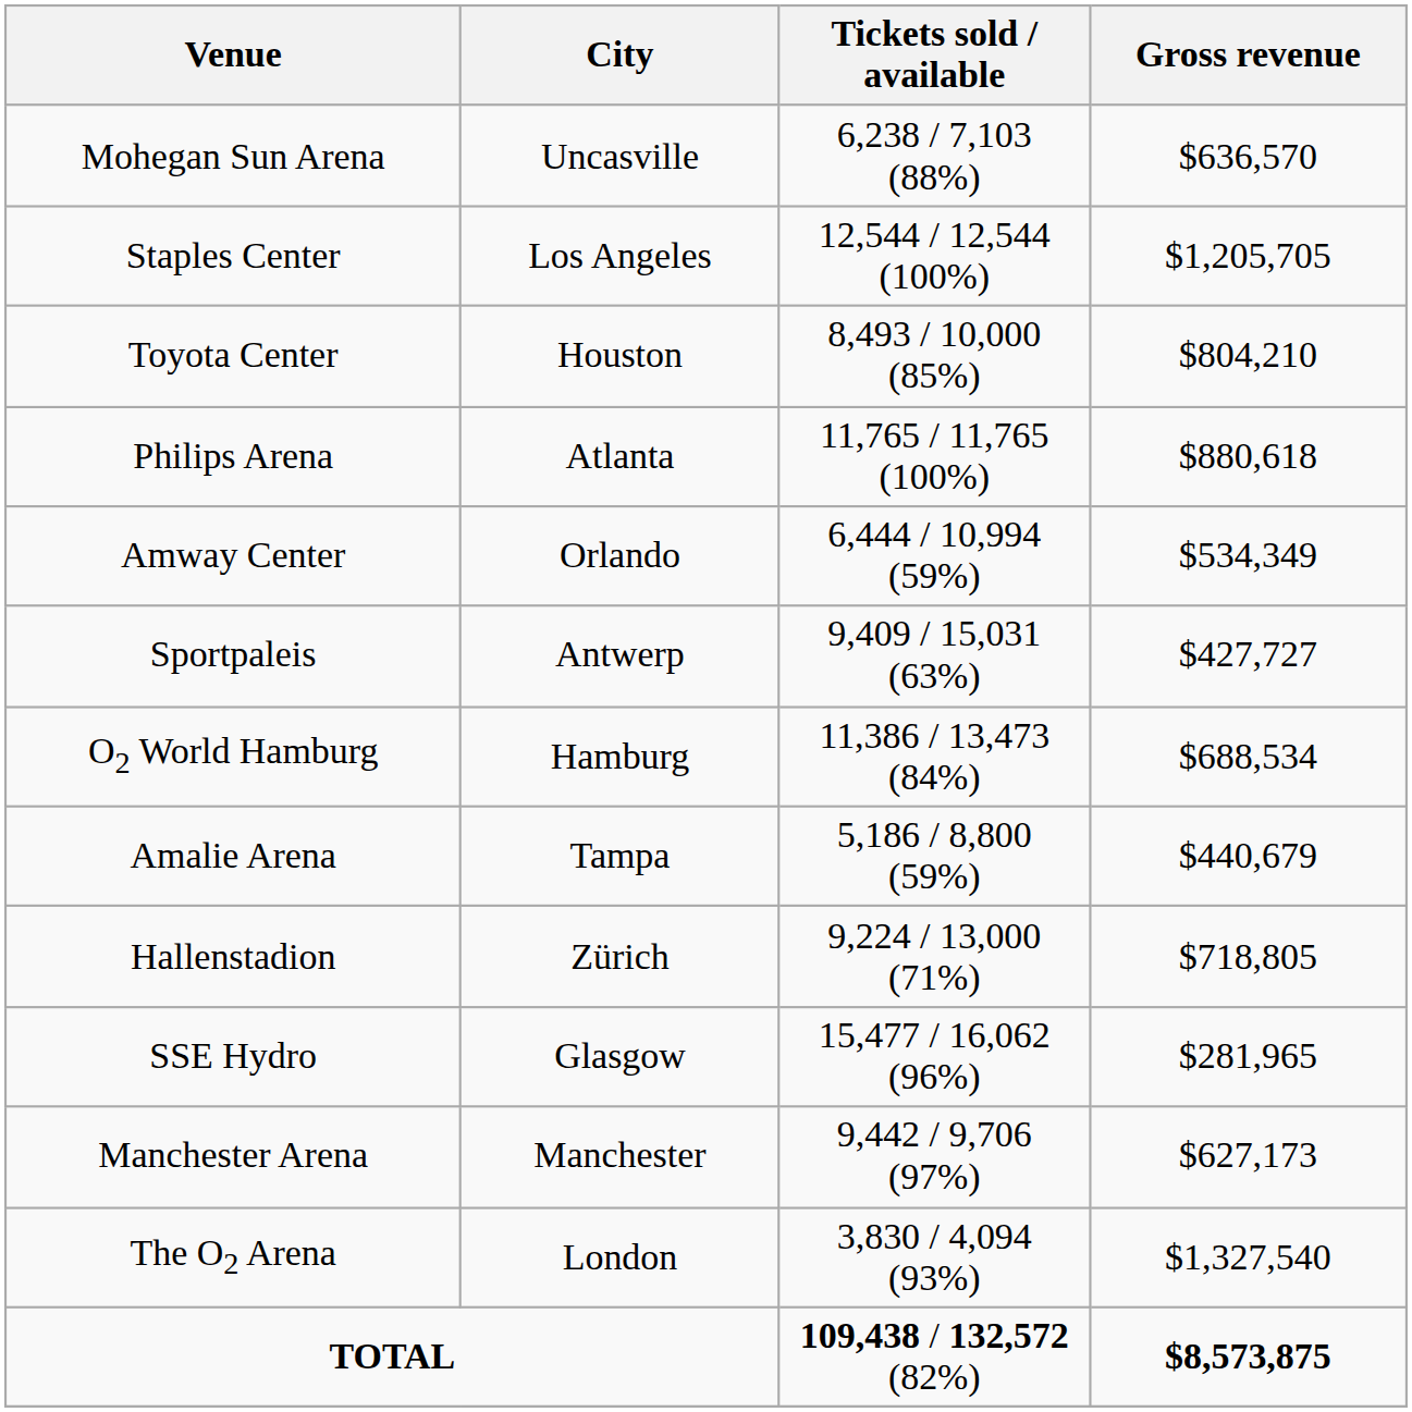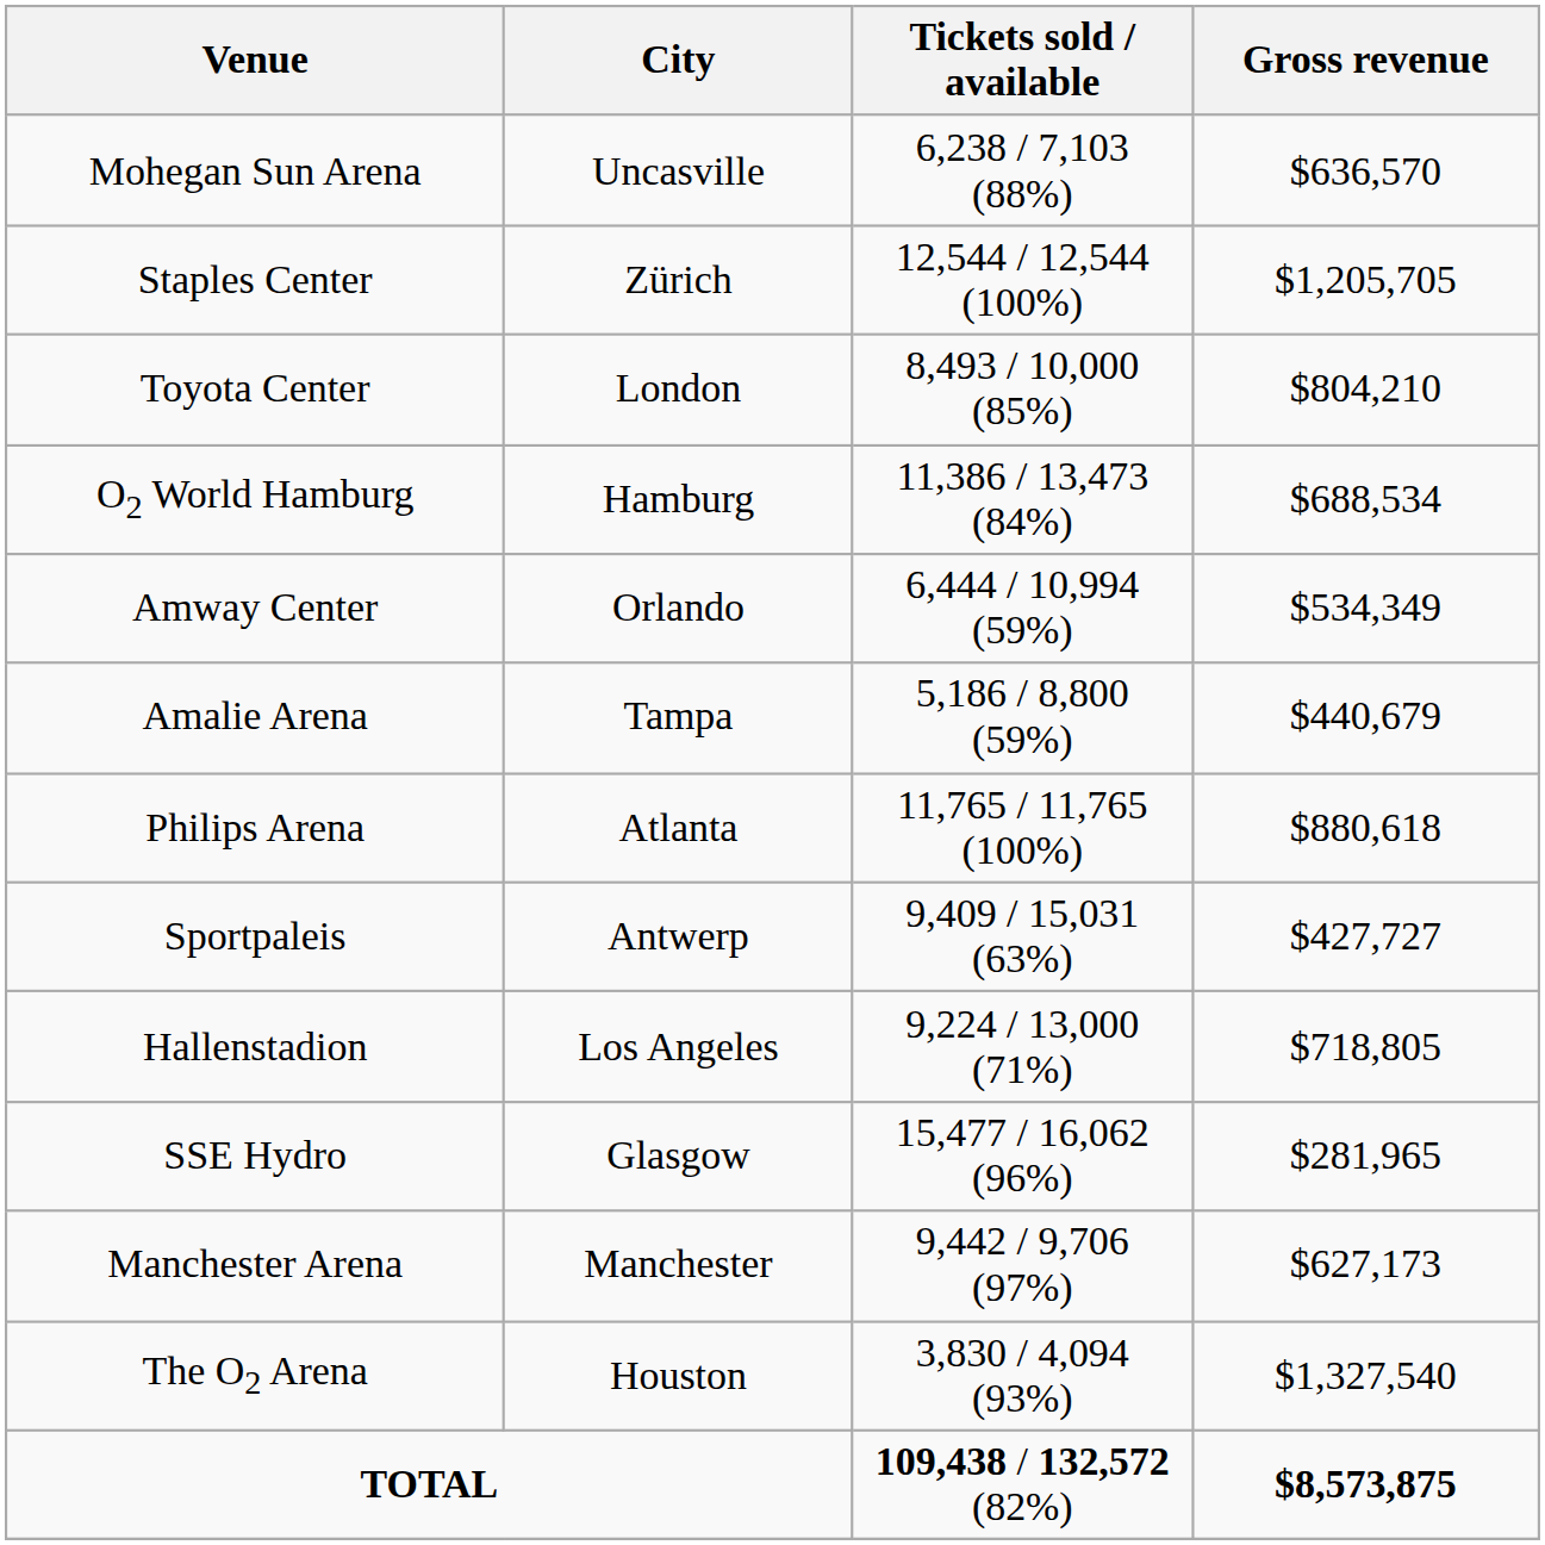 <table class="wikitable" style="text-align:center">
 <tr>
 <th style="width:225px;">Venue</th>
 <th style="width:150px;">City</th>
 <th style="width:150px;">Tickets sold / available</th>
 <th style="width:150px;">Gross revenue</th>
 </tr>
 <tr>
 <td>Mohegan Sun Arena</td>
 <td>Uncasville</td>
 <td>6,238 / 7,103 (88%)</td>
 <td>$636,570</td>
 </tr>
 <tr>
 <td>Staples Center</td>
-<td>Los Angeles</td>
+<td>Zürich</td>
 <td>12,544 / 12,544 (100%)</td>
 <td>$1,205,705</td>
 </tr>
 <tr>
 <td>Toyota Center</td>
-<td>Houston</td>
+<td>London</td>
 <td>8,493 / 10,000 (85%)</td>
 <td>$804,210</td>
+</tr>
+<tr>
+<td>O<sub>2</sub> World Hamburg</td>
+<td>Hamburg</td>
+<td>11,386 / 13,473 (84%)</td>
+<td>$688,534</td>
+</tr>
+<tr>
+<td>Amway Center</td>
+<td>Orlando</td>
+<td>6,444 / 10,994 (59%)</td>
+<td>$534,349</td>
+</tr>
+<tr>
+<td>Amalie Arena</td>
+<td>Tampa</td>
+<td>5,186 / 8,800 (59%)</td>
+<td>$440,679</td>
 </tr>
 <tr>
 <td>Philips Arena</td>
 <td>Atlanta</td>
 <td>11,765 / 11,765 (100%)</td>
 <td>$880,618</td>
 </tr>
 <tr>
-<td>Amway Center</td>
-<td>Orlando</td>
-<td>6,444 / 10,994 (59%)</td>
-<td>$534,349</td>
-</tr>
-<tr>
 <td>Sportpaleis</td>
 <td>Antwerp</td>
 <td>9,409 / 15,031 (63%)</td>
 <td>$427,727</td>
 </tr>
 <tr>
-<td>O<sub>2</sub> World Hamburg</td>
-<td>Hamburg</td>
-<td>11,386 / 13,473 (84%)</td>
-<td>$688,534</td>
-</tr>
-<tr>
-<td>Amalie Arena</td>
-<td>Tampa</td>
-<td>5,186 / 8,800 (59%)</td>
-<td>$440,679</td>
-</tr>
-<tr>
 <td>Hallenstadion</td>
-<td>Zürich</td>
+<td>Los Angeles</td>
 <td>9,224 / 13,000 (71%)</td>
 <td>$718,805</td>
 </tr>
 <tr>
 <td>SSE Hydro</td>
 <td>Glasgow</td>
 <td>15,477 / 16,062 (96%)</td>
 <td>$281,965</td>
 </tr>
 <tr>
 <td>Manchester Arena</td>
 <td>Manchester</td>
 <td>9,442 / 9,706 (97%)</td>
 <td>$627,173</td>
 </tr>
 <tr>
 <td>The O<sub>2</sub> Arena</td>
-<td>London</td>
+<td>Houston</td>
 <td>3,830 / 4,094 (93%)</td>
 <td>$1,327,540</td>
 </tr>
 <tr>
 <td colspan="2"><strong>TOTAL</strong></td>
 <td><strong>109,438</strong> / <strong>132,572</strong> (82%)</td>
 <td><strong>$8,573,875</strong></td>
 </tr>
 <tr>
 </tr>
 </table>
